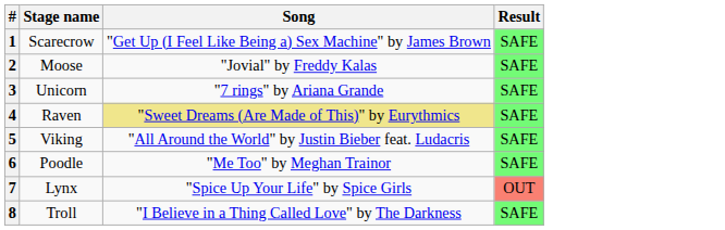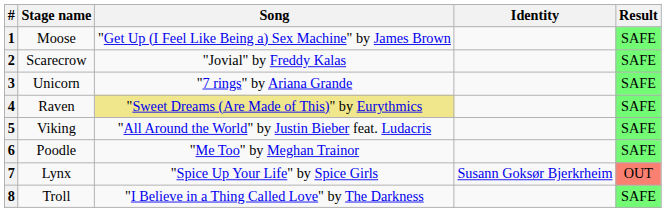 <table class="wikitable plainrowheaders" style="text-align: center;">
 <tr>
 <th>#</th>
 <th>Stage name</th>
 <th>Song</th>
+<th>Identity</th>
 <th>Result</th>
 </tr>
 <tr>
 <th>1</th>
-<td>Scarecrow</td>
+<td>Moose</td>
 <td>"<a href='#'>Get Up (I Feel Like Being a) Sex Machine</a>" by <a href='#'>James Brown</a></td>
+<td></td>
 <td bgcolor="#73FB76">SAFE</td>
 </tr>
 <tr>
 <th>2</th>
-<td>Moose</td>
+<td>Scarecrow</td>
 <td>"Jovial" by <a href='#'>Freddy Kalas</a></td>
+<td></td>
 <td bgcolor="#73FB76">SAFE</td>
 </tr>
 <tr>
 <th>3</th>
 <td>Unicorn</td>
 <td>"<a href='#'>7 rings</a>" by <a href='#'>Ariana Grande</a></td>
+<td></td>
 <td bgcolor="#73FB76">SAFE</td>
 </tr>
 <tr>
 <th>4</th>
 <td>Raven</td>
 <td style="background: khaki;">"<a href='#'>Sweet Dreams (Are Made of This)</a>" by <a href='#'>Eurythmics</a></td>
+<td></td>
 <td bgcolor="#73FB76">SAFE</td>
 </tr>
 <tr>
 <th>5</th>
 <td>Viking</td>
 <td>"<a href='#'>All Around the World</a>" by <a href='#'>Justin Bieber</a> feat. <a href='#'>Ludacris</a></td>
+<td></td>
 <td bgcolor="#73FB76">SAFE</td>
 </tr>
 <tr>
 <th>6</th>
 <td>Poodle</td>
 <td>"<a href='#'>Me Too</a>" by <a href='#'>Meghan Trainor</a></td>
+<td></td>
 <td bgcolor="#73FB76">SAFE</td>
 </tr>
 <tr>
 <th>7</th>
 <td>Lynx</td>
 <td>"<a href='#'>Spice Up Your Life</a>" by <a href='#'>Spice Girls</a></td>
+<td><a href='#'>Susann Goksør Bjerkrheim</a></td>
 <td bgcolor=salmon>OUT</td>
 </tr>
 <tr>
 <th>8</th>
 <td>Troll</td>
 <td>"<a href='#'>I Believe in a Thing Called Love</a>" by <a href='#'>The Darkness</a></td>
+<td></td>
 <td bgcolor="#73FB76">SAFE</td>
 </tr>
 </table>
